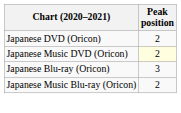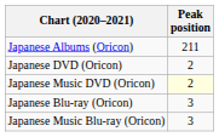 <table class="wikitable sortable plainrowheaders">
 <tr>
 <th align="left">Chart (2020–2021)</th>
 <th align="left">Peak<br>position</th>
+</tr>
+<tr>
+<td align="left"><a href='#'>Japanese Albums</a> (<a href='#'>Oricon</a>)</td>
+<td align="center">211</td>
 </tr>
 <tr>
 <td align="left">Japanese DVD (Oricon)</td>
 <td align="center">2</td>
 </tr>
 <tr>
 <td align="left">Japanese Music DVD (Oricon)</td>
 <td align="center" style="background: lightyellow;">2</td>
 </tr>
 <tr>
 <td align="left">Japanese Blu-ray (Oricon)</td>
 <td align="center">3</td>
 </tr>
 <tr>
 <td align="left">Japanese Music Blu-ray (Oricon)</td>
-<td align="center">2</td>
+<td align="center">3</td>
 </tr>
 </table>
